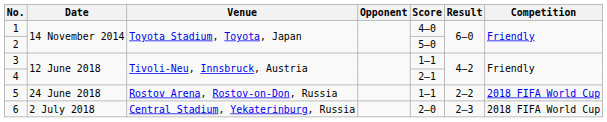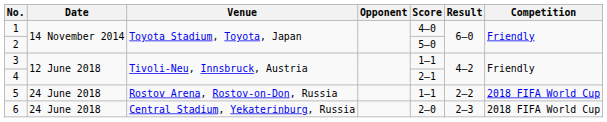 <table class="wikitable sortable">
 <tr>
 <th scope="col">No.</th>
 <th scope="col">Date</th>
 <th scope="col">Venue</th>
 <th scope="col">Opponent</th>
 <th scope="col">Score</th>
 <th scope="col">Result</th>
 <th scope="col">Competition</th>
 </tr>
 <tr>
 <td align="center">1</td>
 <td rowspan="2">14 November 2014</td>
 <td rowspan="2"><a href='#'>Toyota Stadium</a>, <a href='#'>Toyota</a>, Japan</td>
 <td rowspan="2"></td>
 <td align="center">4–0</td>
 <td rowspan="2" align="center">6–0</td>
 <td rowspan="2"><a href='#'>Friendly</a></td>
 </tr>
 <tr>
 <td align="center">2</td>
 <td align="center">5–0</td>
 </tr>
 <tr>
 <td align="center">3</td>
 <td rowspan="2">12 June 2018</td>
 <td rowspan="2"><a href='#'>Tivoli-Neu</a>, <a href='#'>Innsbruck</a>, Austria</td>
 <td rowspan="2"></td>
 <td align="center">1–1</td>
 <td rowspan="2" style="text-align:center">4–2</td>
 <td rowspan="2">Friendly</td>
 </tr>
 <tr>
 <td align="center">4</td>
 <td align="center">2–1</td>
 </tr>
 <tr>
 <td align="center">5</td>
 <td>24 June 2018</td>
 <td><a href='#'>Rostov Arena</a>, <a href='#'>Rostov-on-Don</a>, Russia</td>
 <td></td>
 <td align="center">1–1</td>
 <td align="center">2–2</td>
 <td><a href='#'>2018 FIFA World Cup</a></td>
 </tr>
 <tr>
 <td align="center">6</td>
-<td>2 July 2018</td>
+<td>24 June 2018</td>
 <td><a href='#'>Central Stadium</a>, <a href='#'>Yekaterinburg</a>, Russia</td>
 <td></td>
 <td align="center">2–0</td>
 <td align="center">2–3</td>
 <td>2018 FIFA World Cup</td>
 </tr>
 </table>
